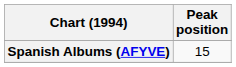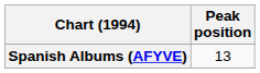 <table class="wikitable sortable plainrowheaders">
 <tr>
 <th scope="col">Chart (1994)</th>
 <th scope="col">Peak<br>position</th>
 </tr>
 <tr>
 </tr>
 <tr>
 </tr>
 <tr>
 </tr>
 <tr>
 </tr>
 <tr>
 <th scope="row">Spanish Albums (<a href='#'>AFYVE</a>)</th>
-<td align="center">15</td>
+<td align="center">13</td>
 </tr>
 <tr>
 </tr>
 <tr>
 </tr>
 <tr>
 </tr>
 <tr>
 </tr>
 <tr>
 </tr>
 </table>
